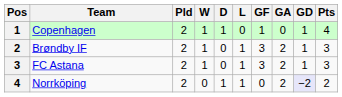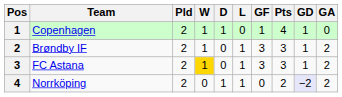 <table class="wikitable" style="text-align:center;">
 <tr>
 <th width=20>Pos</th>
 <th width=200>Team</th>
 <th width=20>Pld</th>
 <th width=20>W</th>
 <th width=20>D</th>
 <th width=20>L</th>
 <th width=20>GF</th>
+<th width=20>Pts</th>
+<th width=20>GD</th>
 <th width=20>GA</th>
-<th width=20>GD</th>
-<th width=20>Pts</th>
 </tr>
 <tr style="background:#cfc;">
 <th>1</th>
 <td style="text-align:left"> <a href='#'>Copenhagen</a></td>
 <td>2</td>
 <td>1</td>
 <td>1</td>
 <td>0</td>
 <td>1</td>
+<td>4</td>
+<td>1</td>
 <td>0</td>
-<td>1</td>
-<td>4</td>
 </tr>
 <tr>
 <th>2</th>
 <td style="text-align:left"> <a href='#'>Brøndby IF</a></td>
 <td>2</td>
 <td>1</td>
 <td>0</td>
 <td>1</td>
 <td>3</td>
+<td>3</td>
+<td>1</td>
 <td>2</td>
-<td>1</td>
-<td>3</td>
 </tr>
 <tr>
 <th>3</th>
 <td style="text-align:left"> <a href='#'>FC Astana</a></td>
 <td>2</td>
-<td>1</td>
+<td style="background: gold;">1</td>
 <td>0</td>
 <td>1</td>
 <td>3</td>
+<td>3</td>
+<td>1</td>
 <td>2</td>
-<td>1</td>
-<td>3</td>
 </tr>
 <tr>
 <th>4</th>
 <td style="text-align:left"> <a href='#'>Norrköping</a></td>
 <td>2</td>
 <td>0</td>
 <td>1</td>
 <td>1</td>
 <td>0</td>
 <td>2</td>
 <td style="background: lavender;">−2</td>
 <td>2</td>
 </tr>
 </table>
